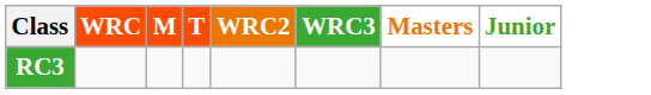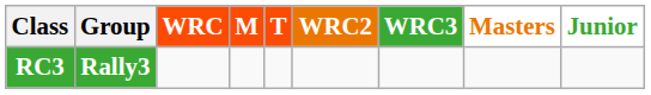 <table class="wikitable" style="font-size:90%">
 <tr>
 <th>Class</th>
+<th>Group</th>
 <th style="background:#fd4b03;color:white;">WRC</th>
 <th style="background:#fd4b03;color:white;">M</th>
 <th style="background:#fd4b03;color:white;">T</th>
 <th style="background:#eb7700;color:white;">WRC2</th>
 <th style="background:#3aa933;color:white;">WRC3</th>
 <th style="background:white;color:#eb7700;">Masters</th>
 <th style="background:white;color:#3aa933;">Junior</th>
 </tr>
 <tr>
 <th style="background:#3aa933;color:white;">RC3</th>
+<th style="background:#3aa933;color:white;">Rally3</th>
 <td></td>
 <td></td>
 <td></td>
 <td></td>
 <td></td>
 <td></td>
 <td></td>
 </tr>
 </table>
